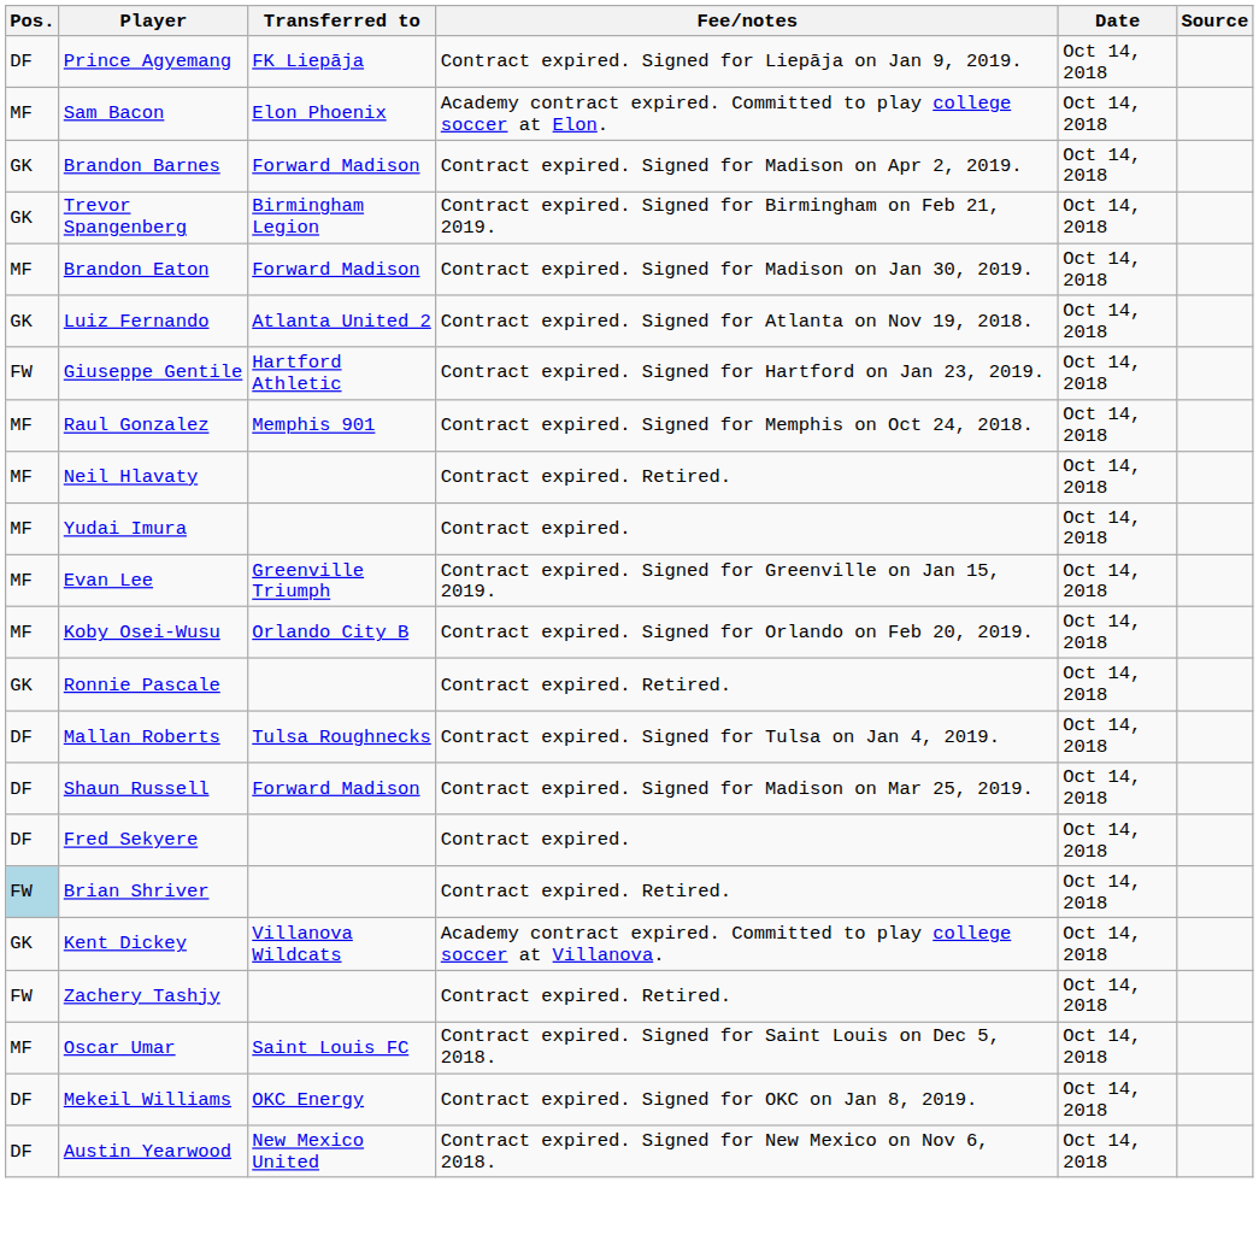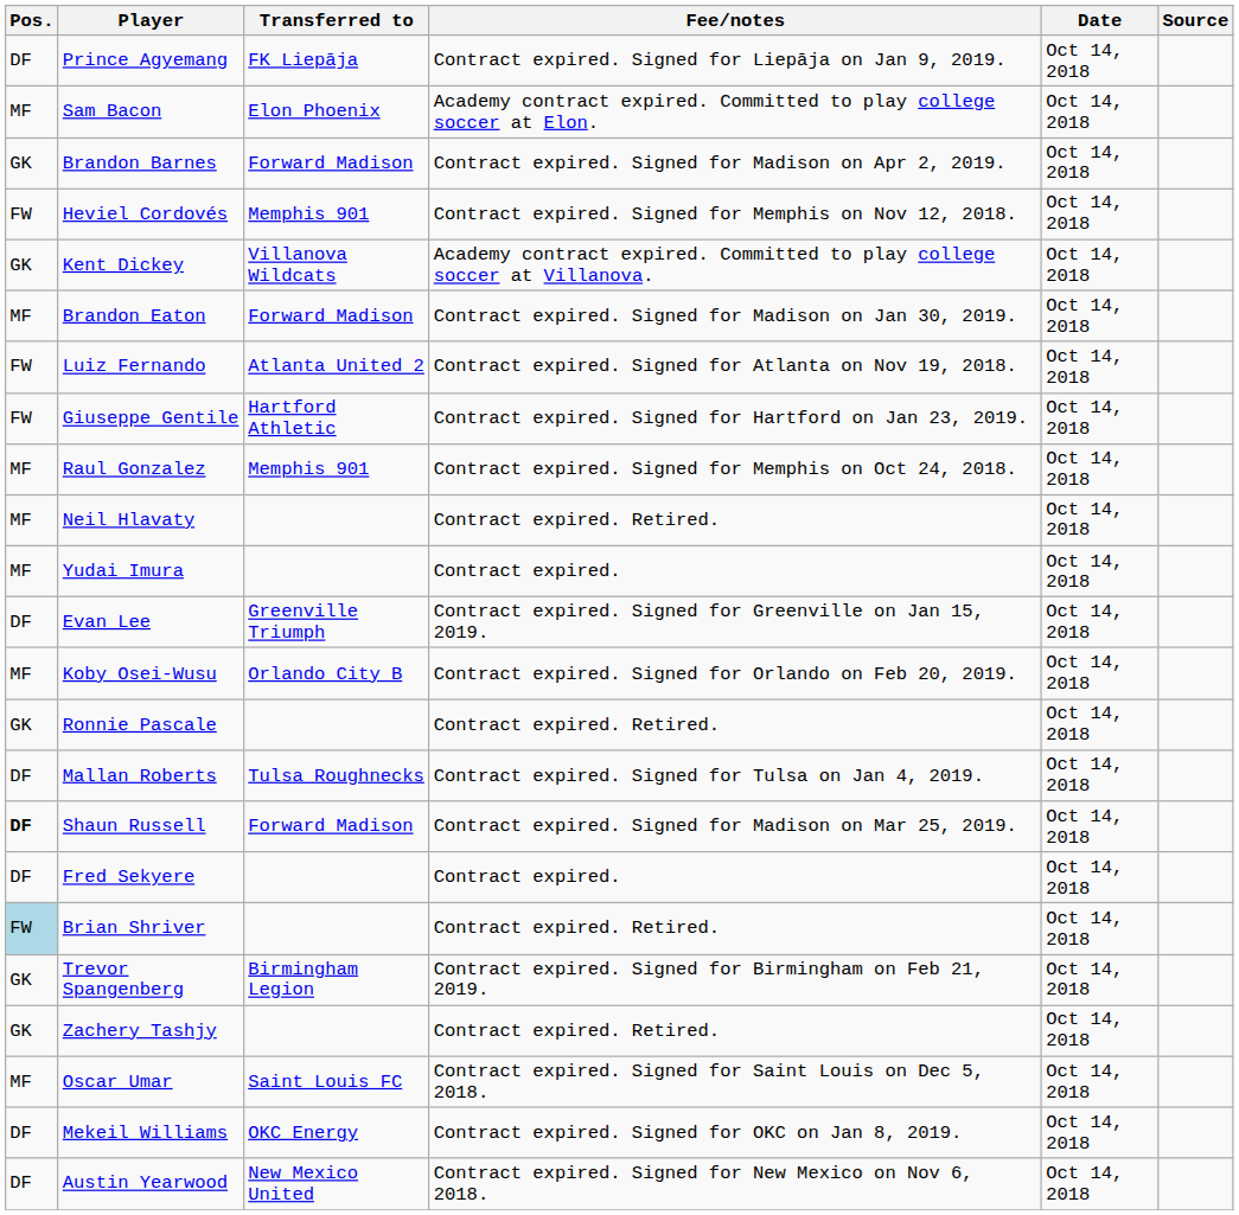 <table class="wikitable sortable" style="text-align: left">
 <tr>
 <th><strong>Pos.</strong></th>
 <th><strong>Player</strong></th>
 <th><strong>Transferred to</strong></th>
 <th><strong>Fee/notes</strong></th>
 <th><strong>Date</strong></th>
 <th><strong>Source</strong></th>
 </tr>
 <tr>
 <td>DF</td>
 <td> <a href='#'>Prince Agyemang</a></td>
 <td> <a href='#'>FK Liepāja</a></td>
 <td>Contract expired. Signed for Liepāja on Jan 9, 2019.</td>
 <td>Oct 14, 2018</td>
 <td align=center></td>
 </tr>
 <tr>
 <td>MF</td>
 <td> <a href='#'>Sam Bacon</a></td>
 <td> <a href='#'>Elon Phoenix</a></td>
 <td>Academy contract expired. Committed to play <a href='#'>college soccer</a> at <a href='#'>Elon</a>.</td>
 <td>Oct 14, 2018</td>
 <td align=center></td>
 </tr>
 <tr>
 <td>GK</td>
 <td> <a href='#'>Brandon Barnes</a></td>
 <td> <a href='#'>Forward Madison</a></td>
 <td>Contract expired. Signed for Madison on Apr 2, 2019.</td>
 <td>Oct 14, 2018</td>
 <td align=center></td>
 </tr>
 <tr>
+<td>FW</td>
+<td> <a href='#'>Heviel Cordovés</a></td>
+<td> <a href='#'>Memphis 901</a></td>
+<td>Contract expired. Signed for Memphis on Nov 12, 2018.</td>
+<td>Oct 14, 2018</td>
+<td align=center></td>
+</tr>
+<tr>
 <td>GK</td>
-<td> <a href='#'>Trevor Spangenberg</a></td>
-<td> <a href='#'>Birmingham Legion</a></td>
-<td>Contract expired. Signed for Birmingham on Feb 21, 2019.</td>
+<td> <a href='#'>Kent Dickey</a></td>
+<td> <a href='#'>Villanova Wildcats</a></td>
+<td>Academy contract expired. Committed to play <a href='#'>college soccer</a> at <a href='#'>Villanova</a>.</td>
 <td>Oct 14, 2018</td>
 <td align=center></td>
 </tr>
 <tr>
 <td>MF</td>
 <td> <a href='#'>Brandon Eaton</a></td>
 <td> <a href='#'>Forward Madison</a></td>
 <td>Contract expired. Signed for Madison on Jan 30, 2019.</td>
 <td>Oct 14, 2018</td>
 <td align=center></td>
 </tr>
 <tr>
-<td>GK</td>
+<td>FW</td>
 <td> <a href='#'>Luiz Fernando</a></td>
 <td> <a href='#'>Atlanta United 2</a></td>
 <td>Contract expired. Signed for Atlanta on Nov 19, 2018.</td>
 <td>Oct 14, 2018</td>
 <td align=center></td>
 </tr>
 <tr>
 <td>FW</td>
 <td> <a href='#'>Giuseppe Gentile</a></td>
 <td> <a href='#'>Hartford Athletic</a></td>
 <td>Contract expired. Signed for Hartford on Jan 23, 2019.</td>
 <td>Oct 14, 2018</td>
 <td align=center></td>
 </tr>
 <tr>
 <td>MF</td>
 <td> <a href='#'>Raul Gonzalez</a></td>
 <td> <a href='#'>Memphis 901</a></td>
 <td>Contract expired. Signed for Memphis on Oct 24, 2018.</td>
 <td>Oct 14, 2018</td>
 <td align=center></td>
 </tr>
 <tr>
 <td>MF</td>
 <td> <a href='#'>Neil Hlavaty</a></td>
 <td></td>
 <td>Contract expired. Retired.</td>
 <td>Oct 14, 2018</td>
 <td align=center></td>
 </tr>
 <tr>
 <td>MF</td>
 <td> <a href='#'>Yudai Imura</a></td>
 <td></td>
 <td>Contract expired.</td>
 <td>Oct 14, 2018</td>
 <td align=center></td>
 </tr>
 <tr>
-<td>MF</td>
+<td>DF</td>
 <td> <a href='#'>Evan Lee</a></td>
 <td> <a href='#'>Greenville Triumph</a></td>
 <td>Contract expired. Signed for Greenville on Jan 15, 2019.</td>
 <td>Oct 14, 2018</td>
 <td align=center></td>
 </tr>
 <tr>
 <td>MF</td>
 <td> <a href='#'>Koby Osei-Wusu</a></td>
 <td> <a href='#'>Orlando City B</a></td>
 <td>Contract expired. Signed for Orlando on Feb 20, 2019.</td>
 <td>Oct 14, 2018</td>
 <td align=center></td>
 </tr>
 <tr>
 <td>GK</td>
 <td> <a href='#'>Ronnie Pascale</a></td>
 <td></td>
 <td>Contract expired. Retired.</td>
 <td>Oct 14, 2018</td>
 <td align=center></td>
 </tr>
 <tr>
 <td>DF</td>
 <td> <a href='#'>Mallan Roberts</a></td>
 <td> <a href='#'>Tulsa Roughnecks</a></td>
 <td>Contract expired. Signed for Tulsa on Jan 4, 2019.</td>
 <td>Oct 14, 2018</td>
 <td align=center></td>
 </tr>
 <tr>
-<td>DF</td>
+<td><strong>DF</strong></td>
 <td> <a href='#'>Shaun Russell</a></td>
 <td> <a href='#'>Forward Madison</a></td>
 <td>Contract expired. Signed for Madison on Mar 25, 2019.</td>
 <td>Oct 14, 2018</td>
 <td align=center></td>
 </tr>
 <tr>
 <td>DF</td>
 <td> <a href='#'>Fred Sekyere</a></td>
 <td></td>
 <td>Contract expired.</td>
 <td>Oct 14, 2018</td>
 <td align=center></td>
 </tr>
 <tr>
 <td style="background: lightblue;">FW</td>
 <td> <a href='#'>Brian Shriver</a></td>
 <td></td>
 <td>Contract expired. Retired.</td>
 <td>Oct 14, 2018</td>
 <td align=center></td>
 </tr>
 <tr>
 <td>GK</td>
-<td> <a href='#'>Kent Dickey</a></td>
-<td> <a href='#'>Villanova Wildcats</a></td>
-<td>Academy contract expired. Committed to play <a href='#'>college soccer</a> at <a href='#'>Villanova</a>.</td>
+<td> <a href='#'>Trevor Spangenberg</a></td>
+<td> <a href='#'>Birmingham Legion</a></td>
+<td>Contract expired. Signed for Birmingham on Feb 21, 2019.</td>
 <td>Oct 14, 2018</td>
 <td align=center></td>
 </tr>
 <tr>
-<td>FW</td>
+<td>GK</td>
 <td> <a href='#'>Zachery Tashjy</a></td>
 <td></td>
 <td>Contract expired. Retired.</td>
 <td>Oct 14, 2018</td>
 <td align=center></td>
 </tr>
 <tr>
 <td>MF</td>
 <td> <a href='#'>Oscar Umar</a></td>
 <td> <a href='#'>Saint Louis FC</a></td>
 <td>Contract expired. Signed for Saint Louis on Dec 5, 2018.</td>
 <td>Oct 14, 2018</td>
 <td align=center></td>
 </tr>
 <tr>
 <td>DF</td>
 <td> <a href='#'>Mekeil Williams</a></td>
 <td> <a href='#'>OKC Energy</a></td>
 <td>Contract expired. Signed for OKC on Jan 8, 2019.</td>
 <td>Oct 14, 2018</td>
 <td align=center></td>
 </tr>
 <tr>
 <td>DF</td>
 <td> <a href='#'>Austin Yearwood</a></td>
 <td> <a href='#'>New Mexico United</a></td>
 <td>Contract expired. Signed for New Mexico on Nov 6, 2018.</td>
 <td>Oct 14, 2018</td>
 <td align=center></td>
 </tr>
 </table>
